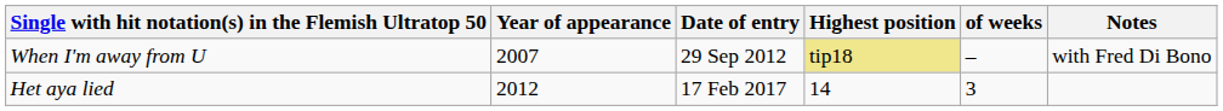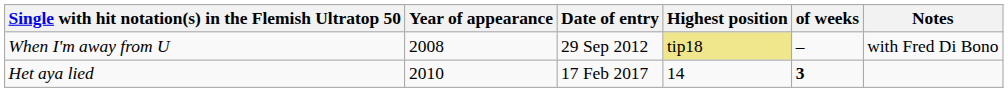 <table class="wikitable sortable">
 <tr>
 <th><a href='#'>Single</a> with hit notation(s) in the Flemish Ultratop 50</th>
 <th>Year of appearance</th>
 <th>Date of entry</th>
 <th>Highest position</th>
 <th> of weeks</th>
 <th>Notes</th>
 </tr>
 <tr>
 <td><em>When I'm away from U</em></td>
-<td>2007</td>
+<td>2008</td>
 <td>29 Sep 2012</td>
 <td style="background: khaki;">tip18</td>
 <td>–</td>
 <td>with Fred Di Bono</td>
 </tr>
 <tr>
 <td><em>Het aya lied</em></td>
-<td>2012</td>
+<td>2010</td>
 <td>17 Feb 2017</td>
 <td>14</td>
-<td>3</td>
+<td><strong>3</strong></td>
 <td></td>
 </tr>
 </table>
